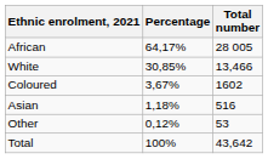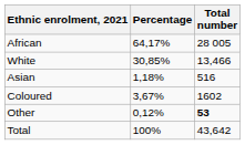 <table class="wikitable sortable" style="width=30em">
 <tr>
 <th>Ethnic enrolment, 2021</th>
 <th>Percentage</th>
 <th>Total <br>number</th>
 </tr>
 <tr>
 <td>African</td>
 <td>64,17%</td>
 <td>28 005</td>
 </tr>
 <tr>
 <td>White</td>
 <td>30,85%</td>
 <td>13,466</td>
 </tr>
 <tr>
+<td>Asian</td>
+<td>1,18%</td>
+<td>516</td>
+</tr>
+<tr>
 <td>Coloured</td>
 <td>3,67%</td>
 <td>1602</td>
 </tr>
 <tr>
-<td>Asian</td>
-<td>1,18%</td>
-<td>516</td>
-</tr>
-<tr>
 <td>Other</td>
 <td>0,12%</td>
-<td>53</td>
+<td><strong>53</strong></td>
 </tr>
 <tr>
 <td>Total</td>
 <td>100%</td>
 <td>43,642</td>
 </tr>
 </table>
